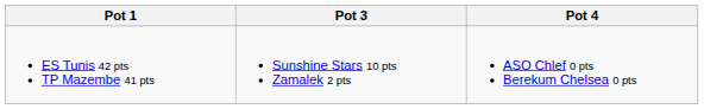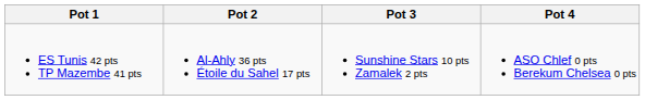 <table class="wikitable">
 <tr>
 <th width=25%>Pot 1</th>
+<th width=25%>Pot 2</th>
 <th width=25%>Pot 3</th>
 <th width=25%>Pot 4</th>
 </tr>
 <tr style="vertical-align: top;">
 <td><br><ul><li> <a href='#'>ES Tunis</a> <small>42 pts</small></li><li> <a href='#'>TP Mazembe</a> <small>41 pts</small></li></ul></td>
+<td><br><ul><li> <a href='#'>Al-Ahly</a> <small>36 pts</small></li><li> <a href='#'>Étoile du Sahel</a> <small>17 pts</small></li></ul></td>
 <td><br><ul><li> <a href='#'>Sunshine Stars</a> <small>10 pts</small></li><li> <a href='#'>Zamalek</a> <small>2 pts</small></li></ul></td>
 <td><br><ul><li> <a href='#'>ASO Chlef</a> <small>0 pts</small></li><li> <a href='#'>Berekum Chelsea</a> <small>0 pts</small></li></ul></td>
 </tr>
 </table>
